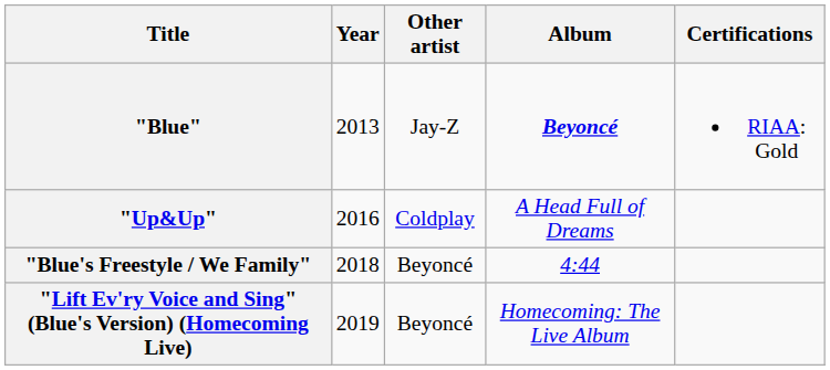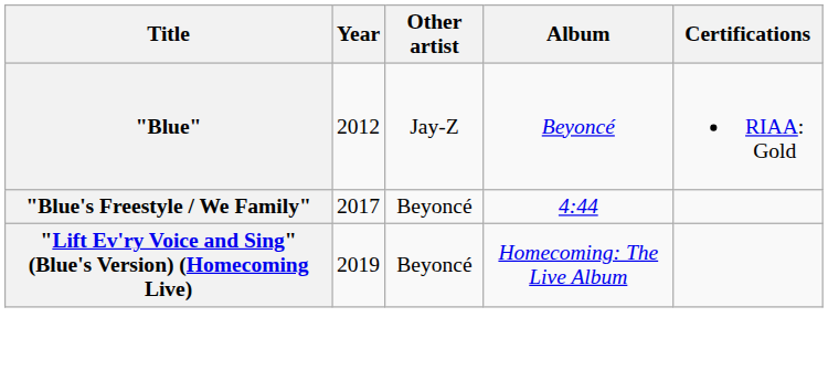 <table class="wikitable plainrowheaders" style="text-align:center;">
 <tr>
 <th scope="col">Title</th>
 <th scope="col">Year</th>
 <th scope="col">Other artist</th>
 <th scope="col">Album</th>
 <th>Certifications</th>
 </tr>
 <tr>
 <th scope="row">"Blue"</th>
-<td>2013</td>
+<td>2012</td>
 <td>Jay-Z</td>
-<td><strong><em><a href='#'>Beyoncé</a></em></strong></td>
+<td><em><a href='#'>Beyoncé</a></em></td>
 <td><br><ul><li><a href='#'>RIAA</a>: Gold</li></ul></td>
 </tr>
 <tr>
-<th scope="row">"<a href='#'>Up&Up</a>" </th>
-<td>2016</td>
-<td><a href='#'>Coldplay</a></td>
-<td><em><a href='#'>A Head Full of Dreams</a></em></td>
-<td></td>
-</tr>
-<tr>
 <th scope="row">"Blue's Freestyle / We Family"</th>
-<td>2018</td>
+<td>2017</td>
 <td>Beyoncé</td>
 <td><em><a href='#'>4:44</a></em></td>
 <td></td>
 </tr>
 <tr>
 <th scope="row">"<a href='#'>Lift Ev'ry Voice and Sing</a>" (Blue's Version) (<a href='#'>Homecoming</a> Live)</th>
 <td>2019</td>
 <td>Beyoncé</td>
 <td><em><a href='#'>Homecoming: The Live Album</a></em></td>
 <td></td>
 </tr>
 </table>
